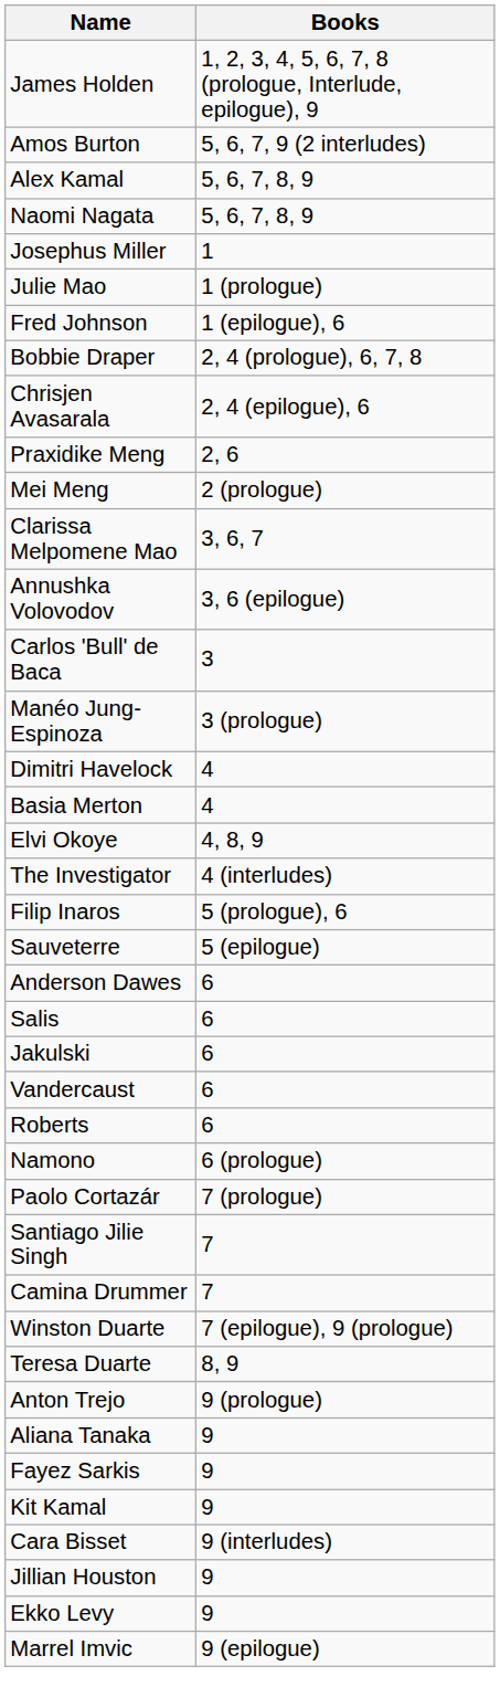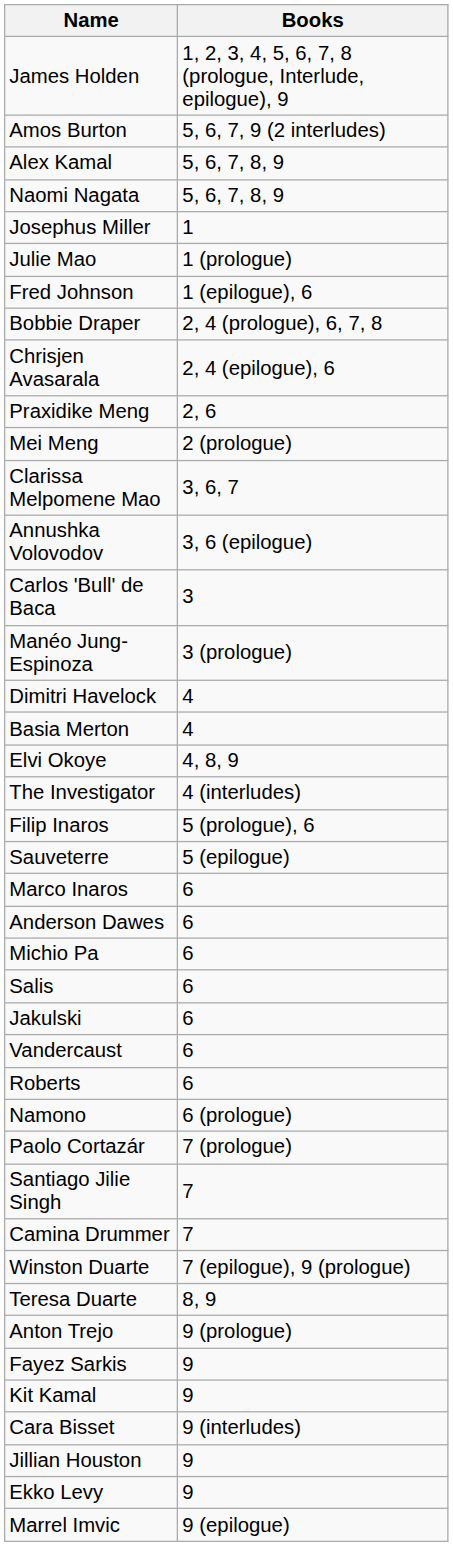 <table class="wikitable sortable collapsible uncollapsed floatright"  width="350">
 <tr>
 <th scope="col">Name</th>
 <th scope="col">Books</th>
 </tr>
 <tr>
 <td>James Holden</td>
 <td>1, 2, 3, 4, 5, 6, 7, 8 (prologue, Interlude, epilogue), 9</td>
 </tr>
 <tr>
 <td>Amos Burton</td>
 <td>5, 6, 7, 9 (2 interludes)</td>
 </tr>
 <tr>
 <td>Alex Kamal</td>
 <td>5, 6, 7, 8, 9</td>
 </tr>
 <tr>
 <td>Naomi Nagata</td>
 <td>5, 6, 7, 8, 9</td>
 </tr>
 <tr>
 <td>Josephus Miller</td>
 <td>1</td>
 </tr>
 <tr>
 <td>Julie Mao</td>
 <td>1 (prologue)</td>
 </tr>
 <tr>
 <td>Fred Johnson</td>
 <td>1 (epilogue), 6</td>
 </tr>
 <tr>
 <td>Bobbie Draper</td>
 <td>2, 4 (prologue), 6, 7, 8</td>
 </tr>
 <tr>
 <td>Chrisjen Avasarala</td>
 <td>2, 4 (epilogue), 6</td>
 </tr>
 <tr>
 <td>Praxidike Meng</td>
 <td>2, 6</td>
 </tr>
 <tr>
 <td>Mei Meng</td>
 <td>2 (prologue)</td>
 </tr>
 <tr>
 <td>Clarissa Melpomene Mao</td>
 <td>3, 6, 7</td>
 </tr>
 <tr>
 <td>Annushka Volovodov</td>
 <td>3, 6 (epilogue)</td>
 </tr>
 <tr>
 <td>Carlos 'Bull' de Baca</td>
 <td>3</td>
 </tr>
 <tr>
 <td>Manéo Jung-Espinoza</td>
 <td>3 (prologue)</td>
 </tr>
 <tr>
 <td>Dimitri Havelock</td>
 <td>4</td>
 </tr>
 <tr>
 <td>Basia Merton</td>
 <td>4</td>
 </tr>
 <tr>
 <td>Elvi Okoye</td>
 <td>4, 8, 9</td>
 </tr>
 <tr>
 <td>The Investigator</td>
 <td>4 (interludes)</td>
 </tr>
 <tr>
 <td>Filip Inaros</td>
 <td>5 (prologue), 6</td>
 </tr>
 <tr>
 <td>Sauveterre</td>
 <td>5 (epilogue)</td>
 </tr>
 <tr>
+<td>Marco Inaros</td>
+<td>6</td>
+</tr>
+<tr>
 <td>Anderson Dawes</td>
+<td>6</td>
+</tr>
+<tr>
+<td>Michio Pa</td>
 <td>6</td>
 </tr>
 <tr>
 <td>Salis</td>
 <td>6</td>
 </tr>
 <tr>
 <td>Jakulski</td>
 <td>6</td>
 </tr>
 <tr>
 <td>Vandercaust</td>
 <td>6</td>
 </tr>
 <tr>
 <td>Roberts</td>
 <td>6</td>
 </tr>
 <tr>
 <td>Namono</td>
 <td>6 (prologue)</td>
 </tr>
 <tr>
 <td>Paolo Cortazár</td>
 <td>7 (prologue)</td>
 </tr>
 <tr>
 <td>Santiago Jilie Singh</td>
 <td>7</td>
 </tr>
 <tr>
 <td>Camina Drummer</td>
 <td>7</td>
 </tr>
 <tr>
 <td>Winston Duarte</td>
 <td>7 (epilogue), 9 (prologue)</td>
 </tr>
 <tr>
 <td>Teresa Duarte</td>
 <td>8, 9</td>
 </tr>
 <tr>
 <td>Anton Trejo</td>
 <td>9 (prologue)</td>
 </tr>
 <tr>
-<td>Aliana Tanaka</td>
-<td>9</td>
-</tr>
-<tr>
 <td>Fayez Sarkis</td>
 <td>9</td>
 </tr>
 <tr>
 <td>Kit Kamal</td>
 <td>9</td>
 </tr>
 <tr>
 <td>Cara Bisset</td>
 <td>9 (interludes)</td>
 </tr>
 <tr>
 <td>Jillian Houston</td>
 <td>9</td>
 </tr>
 <tr>
 <td>Ekko Levy</td>
 <td>9</td>
 </tr>
 <tr>
 <td>Marrel Imvic</td>
 <td>9 (epilogue)</td>
 </tr>
 </table>
